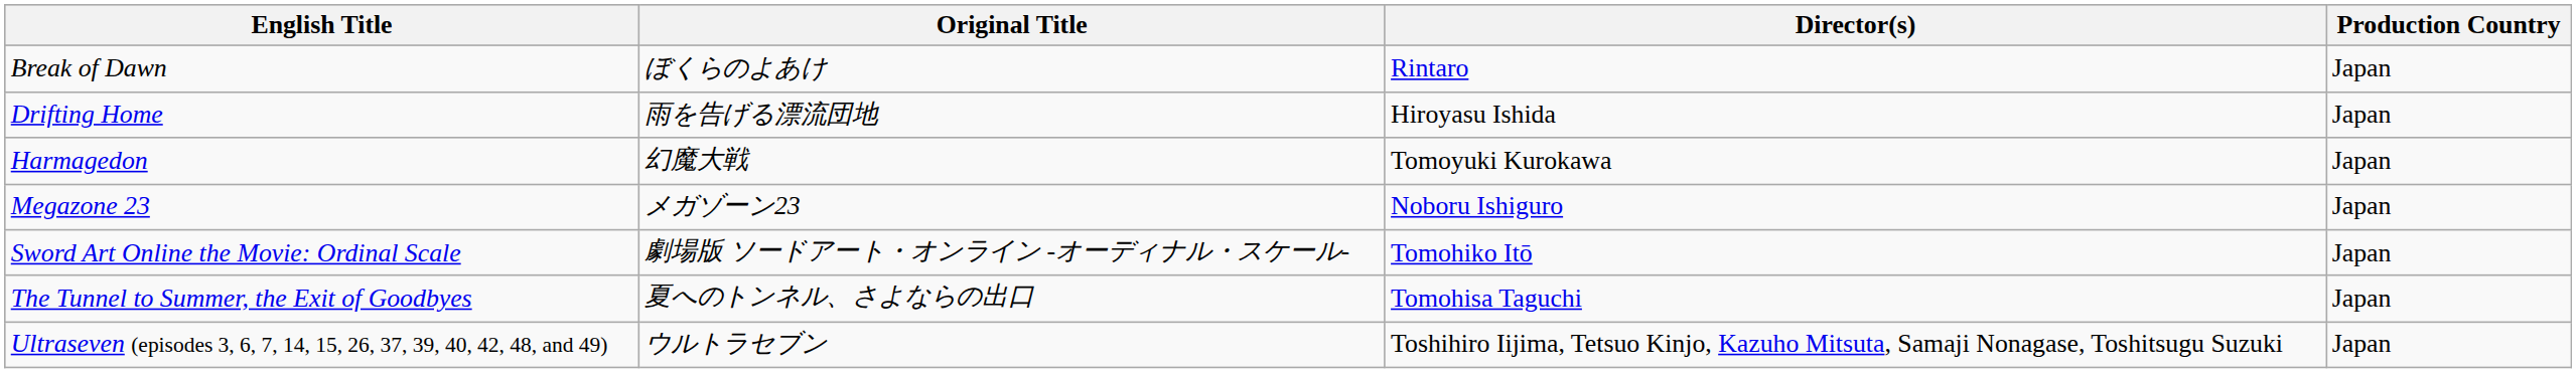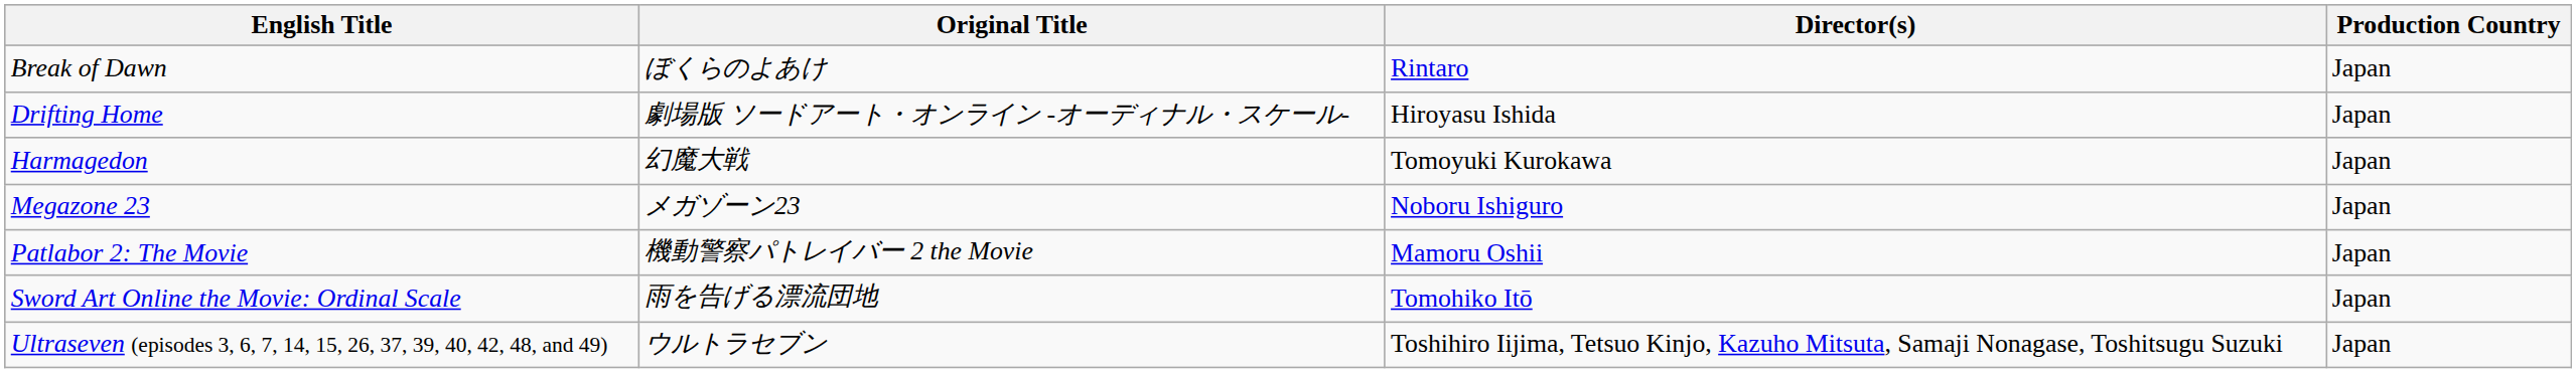 <table class="sortable wikitable" style="width:100%; margin-bottom:4px">
 <tr>
 <th>English Title</th>
 <th>Original Title</th>
 <th>Director(s)</th>
 <th>Production Country</th>
 </tr>
 <tr>
 <td><em>Break of Dawn</em></td>
 <td><em>ぼくらのよあけ</em></td>
 <td><a href='#'>Rintaro</a></td>
 <td>Japan</td>
 </tr>
 <tr>
 <td><em><a href='#'>Drifting Home</a></em></td>
-<td><em>雨を告げる漂流団地</em></td>
+<td><em>劇場版 ソードアート・オンライン -オーディナル・スケール-</em></td>
 <td>Hiroyasu Ishida</td>
 <td>Japan</td>
 </tr>
 <tr>
 <td><em><a href='#'>Harmagedon</a></em></td>
 <td><em>幻魔大戦</em></td>
 <td>Tomoyuki Kurokawa</td>
 <td>Japan</td>
 </tr>
 <tr>
 <td><em><a href='#'>Megazone 23</a></em></td>
 <td><em>メガゾーン23</em></td>
 <td><a href='#'>Noboru Ishiguro</a></td>
 <td>Japan</td>
 </tr>
 <tr>
-<td><em><a href='#'>Sword Art Online the Movie: Ordinal Scale</a></em></td>
-<td><em>劇場版 ソードアート・オンライン -オーディナル・スケール-</em></td>
-<td><a href='#'>Tomohiko Itō</a></td>
+<td><em><a href='#'>Patlabor 2: The Movie</a></em></td>
+<td><em>機動警察パトレイバー 2 the Movie</em></td>
+<td><a href='#'>Mamoru Oshii</a></td>
 <td>Japan</td>
 </tr>
 <tr>
-<td><em><a href='#'>The Tunnel to Summer, the Exit of Goodbyes</a></em></td>
-<td><em>夏へのトンネル、さよならの出口</em></td>
-<td><a href='#'>Tomohisa Taguchi</a></td>
+<td><em><a href='#'>Sword Art Online the Movie: Ordinal Scale</a></em></td>
+<td><em>雨を告げる漂流団地</em></td>
+<td><a href='#'>Tomohiko Itō</a></td>
 <td>Japan</td>
 </tr>
 <tr>
 <td><em><a href='#'>Ultraseven</a></em> <small>(episodes 3, 6, 7, 14, 15, 26, 37, 39, 40, 42, 48, and 49)</small></td>
 <td><em>ウルトラセブン</em></td>
 <td>Toshihiro Iijima, Tetsuo Kinjo, <a href='#'>Kazuho Mitsuta</a>, Samaji Nonagase, Toshitsugu Suzuki</td>
 <td>Japan</td>
 </tr>
 </table>
